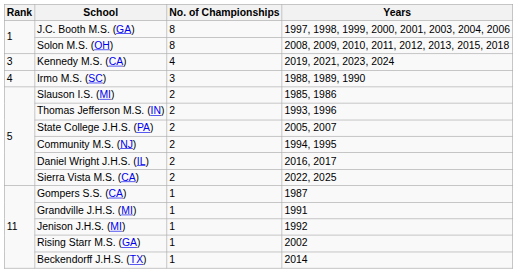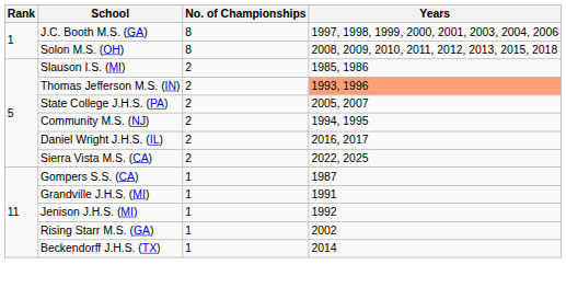 <table class="wikitable">
 <tr>
 <th>Rank</th>
 <th>School</th>
 <th>No. of Championships</th>
 <th>Years</th>
 </tr>
 <tr>
 <td rowspan=2>1</td>
 <td>J.C. Booth M.S. (<a href='#'>GA</a>)</td>
 <td>8</td>
 <td>1997, 1998, 1999, 2000, 2001, 2003, 2004, 2006</td>
 </tr>
 <tr>
 <td>Solon M.S. (<a href='#'>OH</a>)</td>
 <td>8</td>
 <td>2008, 2009, 2010, 2011, 2012, 2013, 2015, 2018</td>
 </tr>
 <tr>
-<td rowspan="1">3</td>
-<td>Kennedy M.S. (<a href='#'>CA</a>)</td>
-<td>4</td>
-<td>2019, 2021, 2023, 2024</td>
-</tr>
-<tr>
-<td rowspan="1">4</td>
-<td>Irmo M.S. (<a href='#'>SC</a>)</td>
-<td>3</td>
-<td>1988, 1989, 1990</td>
-</tr>
-<tr>
 <td rowspan="6">5</td>
 <td>Slauson I.S. (<a href='#'>MI</a>)</td>
 <td>2</td>
 <td>1985, 1986</td>
 </tr>
 <tr>
 <td>Thomas Jefferson M.S. (<a href='#'>IN</a>)</td>
 <td>2</td>
-<td>1993, 1996</td>
+<td style="background: lightsalmon;">1993, 1996</td>
 </tr>
 <tr>
 <td>State College J.H.S. (<a href='#'>PA</a>)</td>
 <td>2</td>
 <td>2005, 2007</td>
 </tr>
 <tr>
 <td>Community M.S. (<a href='#'>NJ</a>)</td>
 <td>2</td>
 <td>1994, 1995</td>
 </tr>
 <tr>
 <td>Daniel Wright J.H.S. (<a href='#'>IL</a>)</td>
 <td>2</td>
 <td>2016, 2017</td>
 </tr>
 <tr>
 <td>Sierra Vista M.S. (<a href='#'>CA</a>)</td>
 <td>2</td>
 <td>2022, 2025</td>
 </tr>
 <tr>
 <td rowspan=5>11</td>
 <td>Gompers S.S. (<a href='#'>CA</a>)</td>
 <td>1</td>
 <td>1987</td>
 </tr>
 <tr>
 <td>Grandville J.H.S. (<a href='#'>MI</a>)</td>
 <td>1</td>
 <td>1991</td>
 </tr>
 <tr>
 <td>Jenison J.H.S. (<a href='#'>MI</a>)</td>
 <td>1</td>
 <td>1992</td>
 </tr>
 <tr>
 <td>Rising Starr M.S. (<a href='#'>GA</a>)</td>
 <td>1</td>
 <td>2002</td>
 </tr>
 <tr>
 <td>Beckendorff J.H.S. (<a href='#'>TX</a>)</td>
 <td>1</td>
 <td>2014</td>
 </tr>
 </table>
